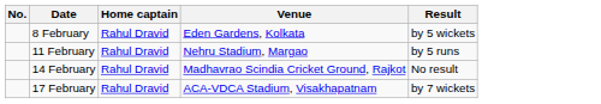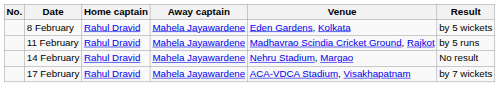 <table class="wikitable">
 <tr>
 <th>No.</th>
 <th>Date</th>
 <th>Home captain</th>
+<th>Away captain</th>
 <th>Venue</th>
 <th>Result</th>
 </tr>
 <tr>
 <td></td>
 <td>8 February</td>
 <td><a href='#'>Rahul Dravid</a></td>
+<td><a href='#'>Mahela Jayawardene</a></td>
 <td><a href='#'>Eden Gardens</a>, <a href='#'>Kolkata</a></td>
 <td> by 5 wickets</td>
 </tr>
 <tr>
 <td></td>
 <td>11 February</td>
 <td><a href='#'>Rahul Dravid</a></td>
-<td><a href='#'>Nehru Stadium</a>, <a href='#'>Margao</a></td>
+<td><a href='#'>Mahela Jayawardene</a></td>
+<td><a href='#'>Madhavrao Scindia Cricket Ground</a>, <a href='#'>Rajkot</a></td>
 <td> by 5 runs</td>
 </tr>
 <tr>
 <td></td>
 <td>14 February</td>
 <td><a href='#'>Rahul Dravid</a></td>
-<td><a href='#'>Madhavrao Scindia Cricket Ground</a>, <a href='#'>Rajkot</a></td>
+<td><a href='#'>Mahela Jayawardene</a></td>
+<td><a href='#'>Nehru Stadium</a>, <a href='#'>Margao</a></td>
 <td>No result</td>
 </tr>
 <tr>
 <td></td>
 <td>17 February</td>
 <td><a href='#'>Rahul Dravid</a></td>
+<td><a href='#'>Mahela Jayawardene</a></td>
 <td><a href='#'>ACA-VDCA Stadium</a>, <a href='#'>Visakhapatnam</a></td>
 <td> by 7 wickets</td>
 </tr>
 </table>
